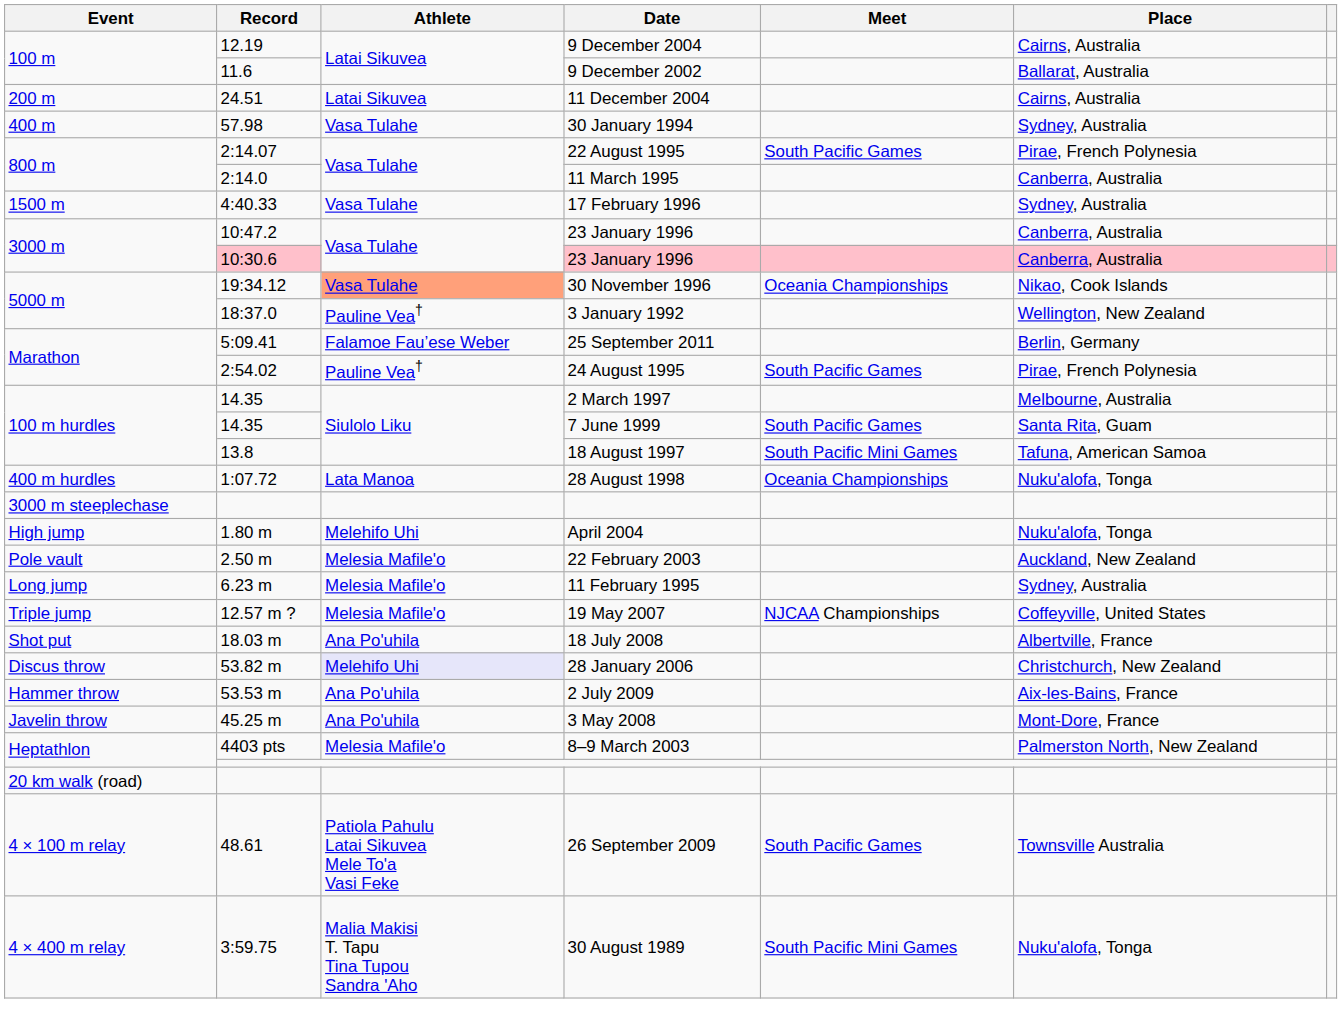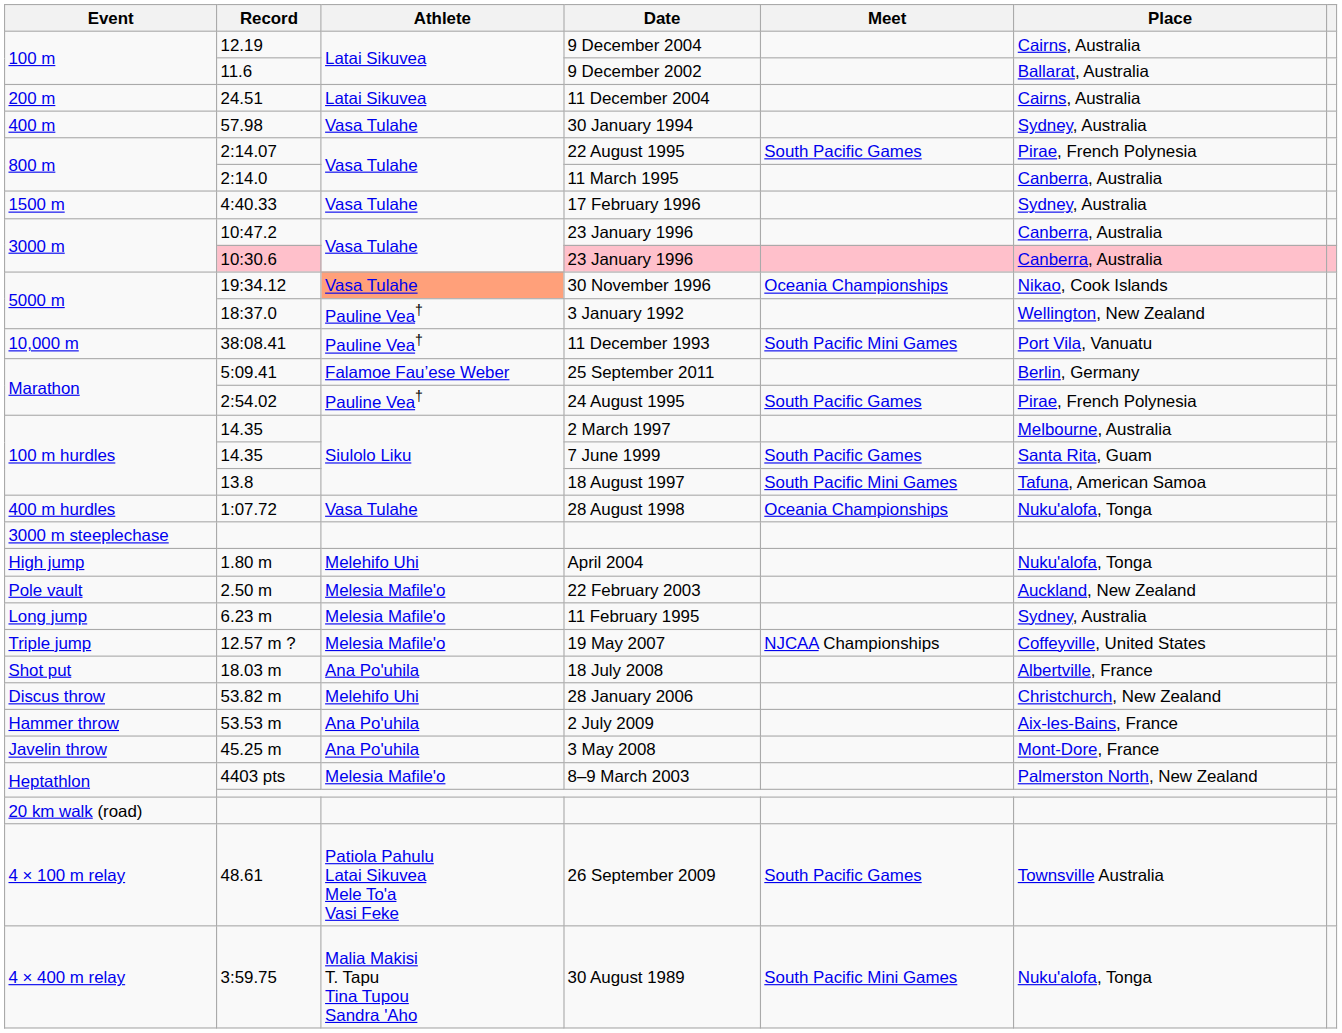 <table class="wikitable" style="font-size:95%; width: 95%;">
 <tr>
 <th>Event</th>
 <th>Record</th>
 <th>Athlete</th>
 <th>Date</th>
 <th>Meet</th>
 <th>Place</th>
 <th></th>
 </tr>
 <tr>
 <td rowspan=2><a href='#'>100 m</a></td>
 <td>12.19</td>
 <td rowspan=2><a href='#'>Latai Sikuvea</a></td>
 <td>9 December 2004</td>
 <td></td>
 <td><a href='#'>Cairns</a>, Australia</td>
 <td></td>
 </tr>
 <tr>
 <td>11.6 </td>
 <td>9 December 2002</td>
 <td></td>
 <td><a href='#'>Ballarat</a>, Australia</td>
 <td></td>
 </tr>
 <tr>
 <td><a href='#'>200 m</a></td>
 <td>24.51</td>
 <td><a href='#'>Latai Sikuvea</a></td>
 <td>11 December 2004</td>
 <td></td>
 <td><a href='#'>Cairns</a>, Australia</td>
 <td></td>
 </tr>
 <tr>
 <td><a href='#'>400 m</a></td>
 <td>57.98</td>
 <td><a href='#'>Vasa Tulahe</a></td>
 <td>30 January 1994</td>
 <td></td>
 <td><a href='#'>Sydney</a>, Australia</td>
 <td></td>
 </tr>
 <tr>
 <td rowspan=2><a href='#'>800 m</a></td>
 <td>2:14.07</td>
 <td rowspan=2><a href='#'>Vasa Tulahe</a></td>
 <td>22 August 1995</td>
 <td><a href='#'>South Pacific Games</a></td>
 <td><a href='#'>Pirae</a>, French Polynesia</td>
 <td></td>
 </tr>
 <tr>
 <td>2:14.0 </td>
 <td>11 March 1995</td>
 <td></td>
 <td><a href='#'>Canberra</a>, Australia</td>
 <td></td>
 </tr>
 <tr>
 <td><a href='#'>1500 m</a></td>
 <td>4:40.33</td>
 <td><a href='#'>Vasa Tulahe</a></td>
 <td>17 February 1996</td>
 <td></td>
 <td><a href='#'>Sydney</a>, Australia</td>
 <td></td>
 </tr>
 <tr>
 <td rowspan=2><a href='#'>3000 m</a></td>
 <td>10:47.2 </td>
 <td rowspan=2><a href='#'>Vasa Tulahe</a></td>
 <td>23 January 1996</td>
 <td></td>
 <td><a href='#'>Canberra</a>, Australia</td>
 <td></td>
 </tr>
 <tr style="background:pink">
 <td>10:30.6 </td>
 <td>23 January 1996</td>
 <td></td>
 <td><a href='#'>Canberra</a>, Australia</td>
 <td></td>
 </tr>
 <tr>
 <td rowspan=2><a href='#'>5000 m</a></td>
 <td>19:34.12</td>
 <td style="background: lightsalmon;"><a href='#'>Vasa Tulahe</a></td>
 <td>30 November 1996</td>
 <td><a href='#'>Oceania Championships</a></td>
 <td><a href='#'>Nikao</a>, Cook Islands</td>
 <td></td>
 </tr>
 <tr>
 <td>18:37.0 </td>
 <td><a href='#'>Pauline Vea</a><sup>†</sup></td>
 <td>3 January 1992</td>
 <td></td>
 <td><a href='#'>Wellington</a>, New Zealand</td>
 <td></td>
 </tr>
 <tr>
+<td><a href='#'>10,000 m</a></td>
+<td>38:08.41</td>
+<td><a href='#'>Pauline Vea</a><sup>†</sup></td>
+<td>11 December 1993</td>
+<td><a href='#'>South Pacific Mini Games</a></td>
+<td><a href='#'>Port Vila</a>, Vanuatu</td>
+<td></td>
+</tr>
+<tr>
 <td rowspan=2><a href='#'>Marathon</a></td>
 <td>5:09.41</td>
 <td><a href='#'>Falamoe Fau’ese Weber</a></td>
 <td>25 September 2011</td>
 <td></td>
 <td><a href='#'>Berlin</a>, Germany</td>
 <td></td>
 </tr>
 <tr>
 <td>2:54.02</td>
 <td><a href='#'>Pauline Vea</a><sup>†</sup></td>
 <td>24 August 1995</td>
 <td><a href='#'>South Pacific Games</a></td>
 <td><a href='#'>Pirae</a>, French Polynesia</td>
 <td></td>
 </tr>
 <tr>
 <td rowspan=3><a href='#'>100 m hurdles</a></td>
 <td>14.35 </td>
 <td rowspan=3><a href='#'>Siulolo Liku</a></td>
 <td>2 March 1997</td>
 <td></td>
 <td><a href='#'>Melbourne</a>, Australia</td>
 <td></td>
 </tr>
 <tr>
 <td>14.35 </td>
 <td>7 June 1999</td>
 <td><a href='#'>South Pacific Games</a></td>
 <td><a href='#'>Santa Rita</a>, Guam</td>
 <td></td>
 </tr>
 <tr>
 <td>13.8  </td>
 <td>18 August 1997</td>
 <td><a href='#'>South Pacific Mini Games</a></td>
 <td><a href='#'>Tafuna</a>, American Samoa</td>
 <td></td>
 </tr>
 <tr>
 <td><a href='#'>400 m hurdles</a></td>
 <td>1:07.72</td>
-<td><a href='#'>Lata Manoa</a></td>
+<td><a href='#'>Vasa Tulahe</a></td>
 <td>28 August 1998</td>
 <td><a href='#'>Oceania Championships</a></td>
 <td><a href='#'>Nuku'alofa</a>, Tonga</td>
 <td></td>
 </tr>
 <tr>
 <td><a href='#'>3000 m steeplechase</a></td>
 <td></td>
 <td></td>
 <td></td>
 <td></td>
 <td></td>
 <td></td>
 </tr>
 <tr>
 <td><a href='#'>High jump</a></td>
 <td>1.80 m</td>
 <td><a href='#'>Melehifo Uhi</a></td>
 <td>April 2004</td>
 <td></td>
 <td><a href='#'>Nuku'alofa</a>, Tonga</td>
 <td></td>
 </tr>
 <tr>
 <td><a href='#'>Pole vault</a></td>
 <td>2.50 m</td>
 <td><a href='#'>Melesia Mafile'o</a></td>
 <td>22 February 2003</td>
 <td></td>
 <td><a href='#'>Auckland</a>, New Zealand</td>
 <td></td>
 </tr>
 <tr>
 <td><a href='#'>Long jump</a></td>
 <td>6.23 m </td>
 <td><a href='#'>Melesia Mafile'o</a></td>
 <td>11 February 1995</td>
 <td></td>
 <td><a href='#'>Sydney</a>, Australia</td>
 <td></td>
 </tr>
 <tr>
 <td><a href='#'>Triple jump</a></td>
 <td>12.57 m ?</td>
 <td><a href='#'>Melesia Mafile'o</a></td>
 <td>19 May 2007</td>
 <td><a href='#'>NJCAA</a> Championships</td>
 <td><a href='#'>Coffeyville</a>, United States</td>
 <td></td>
 </tr>
 <tr>
 <td><a href='#'>Shot put</a></td>
 <td>18.03 m</td>
 <td><a href='#'>Ana Po'uhila</a></td>
 <td>18 July 2008</td>
 <td></td>
 <td><a href='#'>Albertville</a>, France</td>
 <td></td>
 </tr>
 <tr>
 <td><a href='#'>Discus throw</a></td>
 <td>53.82 m</td>
-<td style="background: lavender;"><a href='#'>Melehifo Uhi</a></td>
+<td><a href='#'>Melehifo Uhi</a></td>
 <td>28 January 2006</td>
 <td></td>
 <td><a href='#'>Christchurch</a>, New Zealand</td>
 <td></td>
 </tr>
 <tr>
 <td><a href='#'>Hammer throw</a></td>
 <td>53.53 m</td>
 <td><a href='#'>Ana Po'uhila</a></td>
 <td>2 July 2009</td>
 <td></td>
 <td><a href='#'>Aix-les-Bains</a>, France</td>
 <td></td>
 </tr>
 <tr>
 <td><a href='#'>Javelin throw</a></td>
 <td>45.25 m</td>
 <td><a href='#'>Ana Po'uhila</a></td>
 <td>3 May 2008</td>
 <td></td>
 <td><a href='#'>Mont-Dore</a>, France</td>
 <td></td>
 </tr>
 <tr>
 <td rowspan=2><a href='#'>Heptathlon</a></td>
 <td>4403 pts</td>
 <td><a href='#'>Melesia Mafile'o</a></td>
 <td>8–9 March 2003</td>
 <td></td>
 <td><a href='#'>Palmerston North</a>, New Zealand</td>
 <td></td>
 </tr>
 <tr>
 <td colspan=5></td>
 <td></td>
 </tr>
 <tr>
 <td><a href='#'>20 km walk</a> (road)</td>
 <td></td>
 <td></td>
 <td></td>
 <td></td>
 <td></td>
 <td></td>
 </tr>
 <tr>
 <td><a href='#'>4 × 100 m relay</a></td>
 <td>48.61</td>
 <td><br><a href='#'>Patiola Pahulu</a><br><a href='#'>Latai Sikuvea</a><br><a href='#'>Mele To'a</a><br><a href='#'>Vasi Feke</a></td>
 <td>26 September 2009</td>
 <td><a href='#'>South Pacific Games</a></td>
 <td><a href='#'>Townsville</a> Australia</td>
 <td></td>
 </tr>
 <tr>
 <td><a href='#'>4 × 400 m relay</a></td>
 <td>3:59.75</td>
 <td><br><a href='#'>Malia Makisi</a><br>T. Tapu<br><a href='#'>Tina Tupou</a><br><a href='#'>Sandra 'Aho</a></td>
 <td>30 August 1989</td>
 <td><a href='#'>South Pacific Mini Games</a></td>
 <td><a href='#'>Nuku'alofa</a>, Tonga</td>
 <td></td>
 </tr>
 </table>
